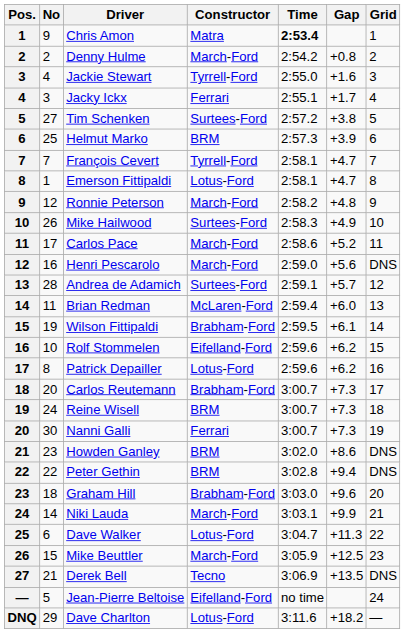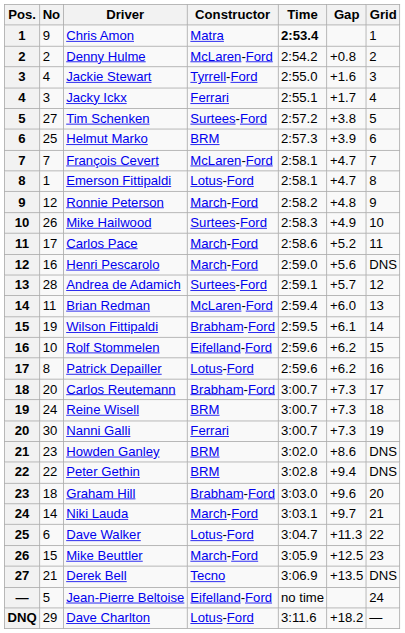 <table class="wikitable sortable">
 <tr>
 <th>Pos.</th>
 <th>No</th>
 <th>Driver</th>
 <th>Constructor</th>
 <th>Time</th>
 <th>Gap</th>
 <th>Grid</th>
 </tr>
 <tr>
 <th>1</th>
 <td>9</td>
 <td> <a href='#'>Chris Amon</a></td>
 <td><a href='#'>Matra</a></td>
 <td><strong>2:53.4</strong></td>
 <td></td>
 <td>1</td>
 </tr>
 <tr>
 <th>2</th>
 <td>2</td>
 <td> <a href='#'>Denny Hulme</a></td>
-<td><a href='#'>March</a>-<a href='#'>Ford</a></td>
+<td><a href='#'>McLaren</a>-<a href='#'>Ford</a></td>
 <td>2:54.2</td>
 <td>+0.8</td>
 <td>2</td>
 </tr>
 <tr>
 <th>3</th>
 <td>4</td>
 <td> <a href='#'>Jackie Stewart</a></td>
 <td><a href='#'>Tyrrell</a>-<a href='#'>Ford</a></td>
 <td>2:55.0</td>
 <td>+1.6</td>
 <td>3</td>
 </tr>
 <tr>
 <th>4</th>
 <td>3</td>
 <td> <a href='#'>Jacky Ickx</a></td>
 <td><a href='#'>Ferrari</a></td>
 <td>2:55.1</td>
 <td>+1.7</td>
 <td>4</td>
 </tr>
 <tr>
 <th>5</th>
 <td>27</td>
 <td> <a href='#'>Tim Schenken</a></td>
 <td><a href='#'>Surtees</a>-<a href='#'>Ford</a></td>
 <td>2:57.2</td>
 <td>+3.8</td>
 <td>5</td>
 </tr>
 <tr>
 <th>6</th>
 <td>25</td>
 <td> <a href='#'>Helmut Marko</a></td>
 <td><a href='#'>BRM</a></td>
 <td>2:57.3</td>
 <td>+3.9</td>
 <td>6</td>
 </tr>
 <tr>
 <th>7</th>
 <td>7</td>
 <td> <a href='#'>François Cevert</a></td>
-<td><a href='#'>Tyrrell</a>-<a href='#'>Ford</a></td>
+<td><a href='#'>McLaren</a>-<a href='#'>Ford</a></td>
 <td>2:58.1</td>
 <td>+4.7</td>
 <td>7</td>
 </tr>
 <tr>
 <th>8</th>
 <td>1</td>
 <td> <a href='#'>Emerson Fittipaldi</a></td>
 <td><a href='#'>Lotus</a>-<a href='#'>Ford</a></td>
 <td>2:58.1</td>
 <td>+4.7</td>
 <td>8</td>
 </tr>
 <tr>
 <th>9</th>
 <td>12</td>
 <td> <a href='#'>Ronnie Peterson</a></td>
 <td><a href='#'>March</a>-<a href='#'>Ford</a></td>
 <td>2:58.2</td>
 <td>+4.8</td>
 <td>9</td>
 </tr>
 <tr>
 <th>10</th>
 <td>26</td>
 <td> <a href='#'>Mike Hailwood</a></td>
 <td><a href='#'>Surtees</a>-<a href='#'>Ford</a></td>
 <td>2:58.3</td>
 <td>+4.9</td>
 <td>10</td>
 </tr>
 <tr>
 <th>11</th>
 <td>17</td>
 <td> <a href='#'>Carlos Pace</a></td>
 <td><a href='#'>March</a>-<a href='#'>Ford</a></td>
 <td>2:58.6</td>
 <td>+5.2</td>
 <td>11</td>
 </tr>
 <tr>
 <th>12</th>
 <td>16</td>
 <td> <a href='#'>Henri Pescarolo</a></td>
 <td><a href='#'>March</a>-<a href='#'>Ford</a></td>
 <td>2:59.0</td>
 <td>+5.6</td>
 <td>DNS</td>
 </tr>
 <tr>
 <th>13</th>
 <td>28</td>
 <td> <a href='#'>Andrea de Adamich</a></td>
 <td><a href='#'>Surtees</a>-<a href='#'>Ford</a></td>
 <td>2:59.1</td>
 <td>+5.7</td>
 <td>12</td>
 </tr>
 <tr>
 <th>14</th>
 <td>11</td>
 <td> <a href='#'>Brian Redman</a></td>
 <td><a href='#'>McLaren</a>-<a href='#'>Ford</a></td>
 <td>2:59.4</td>
 <td>+6.0</td>
 <td>13</td>
 </tr>
 <tr>
 <th>15</th>
 <td>19</td>
 <td> <a href='#'>Wilson Fittipaldi</a></td>
 <td><a href='#'>Brabham</a>-<a href='#'>Ford</a></td>
 <td>2:59.5</td>
 <td>+6.1</td>
 <td>14</td>
 </tr>
 <tr>
 <th>16</th>
 <td>10</td>
 <td> <a href='#'>Rolf Stommelen</a></td>
 <td><a href='#'>Eifelland</a>-<a href='#'>Ford</a></td>
 <td>2:59.6</td>
 <td>+6.2</td>
 <td>15</td>
 </tr>
 <tr>
 <th>17</th>
 <td>8</td>
 <td> <a href='#'>Patrick Depailler</a></td>
 <td><a href='#'>Lotus</a>-<a href='#'>Ford</a></td>
 <td>2:59.6</td>
 <td>+6.2</td>
 <td>16</td>
 </tr>
 <tr>
 <th>18</th>
 <td>20</td>
 <td>  <a href='#'>Carlos Reutemann</a></td>
 <td><a href='#'>Brabham</a>-<a href='#'>Ford</a></td>
 <td>3:00.7</td>
 <td>+7.3</td>
 <td>17</td>
 </tr>
 <tr>
 <th>19</th>
 <td>24</td>
 <td> <a href='#'>Reine Wisell</a></td>
 <td><a href='#'>BRM</a></td>
 <td>3:00.7</td>
 <td>+7.3</td>
 <td>18</td>
 </tr>
 <tr>
 <th>20</th>
 <td>30</td>
 <td> <a href='#'>Nanni Galli</a></td>
 <td><a href='#'>Ferrari</a></td>
 <td>3:00.7</td>
 <td>+7.3</td>
 <td>19</td>
 </tr>
 <tr>
 <th>21</th>
 <td>23</td>
 <td> <a href='#'>Howden Ganley</a></td>
 <td><a href='#'>BRM</a></td>
 <td>3:02.0</td>
 <td>+8.6</td>
 <td>DNS</td>
 </tr>
 <tr>
 <th>22</th>
 <td>22</td>
 <td> <a href='#'>Peter Gethin</a></td>
 <td><a href='#'>BRM</a></td>
 <td>3:02.8</td>
 <td>+9.4</td>
 <td>DNS</td>
 </tr>
 <tr>
 <th>23</th>
 <td>18</td>
 <td> <a href='#'>Graham Hill</a></td>
 <td><a href='#'>Brabham</a>-<a href='#'>Ford</a></td>
 <td>3:03.0</td>
 <td>+9.6</td>
 <td>20</td>
 </tr>
 <tr>
 <th>24</th>
 <td>14</td>
 <td> <a href='#'>Niki Lauda</a></td>
 <td><a href='#'>March</a>-<a href='#'>Ford</a></td>
 <td>3:03.1</td>
-<td>+9.9</td>
+<td>+9.7</td>
 <td>21</td>
 </tr>
 <tr>
 <th>25</th>
 <td>6</td>
 <td> <a href='#'>Dave Walker</a></td>
 <td><a href='#'>Lotus</a>-<a href='#'>Ford</a></td>
 <td>3:04.7</td>
 <td>+11.3</td>
 <td>22</td>
 </tr>
 <tr>
 <th>26</th>
 <td>15</td>
 <td> <a href='#'>Mike Beuttler</a></td>
 <td><a href='#'>March</a>-<a href='#'>Ford</a></td>
 <td>3:05.9</td>
 <td>+12.5</td>
 <td>23</td>
 </tr>
 <tr>
 <th>27</th>
 <td>21</td>
 <td> <a href='#'>Derek Bell</a></td>
 <td><a href='#'>Tecno</a></td>
 <td>3:06.9</td>
 <td>+13.5</td>
 <td>DNS</td>
 </tr>
 <tr>
 <th>—</th>
 <td>5</td>
 <td> <a href='#'>Jean-Pierre Beltoise</a></td>
 <td><a href='#'>Eifelland</a>-<a href='#'>Ford</a></td>
 <td>no time</td>
 <td></td>
 <td>24</td>
 </tr>
 <tr>
 <th>DNQ</th>
 <td>29</td>
 <td> <a href='#'>Dave Charlton</a></td>
 <td><a href='#'>Lotus</a>-<a href='#'>Ford</a></td>
 <td>3:11.6</td>
 <td>+18.2</td>
 <td>—</td>
 </tr>
 </table>
